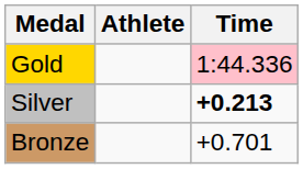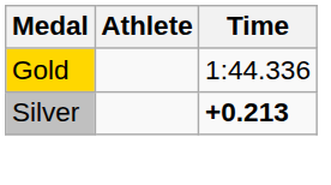 <table class="wikitable">
 <tr>
 <th>Medal</th>
 <th>Athlete</th>
 <th>Time</th>
 </tr>
 <tr>
 <td bgcolor="gold">Gold</td>
 <td></td>
-<td style="background: pink;">1:44.336</td>
+<td>1:44.336</td>
 </tr>
 <tr>
 <td bgcolor="silver">Silver</td>
 <td></td>
 <td><strong>+0.213</strong></td>
 </tr>
-<tr>
-<td bgcolor="CC9966">Bronze</td>
-<td></td>
-<td>+0.701</td>
-</tr>
 </table>
